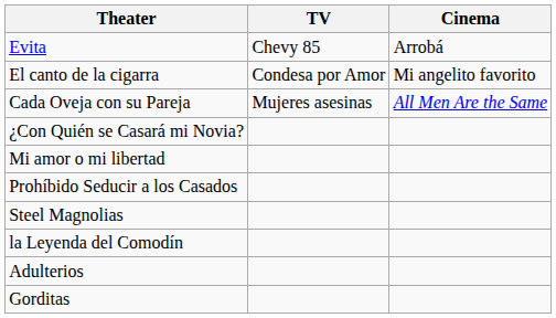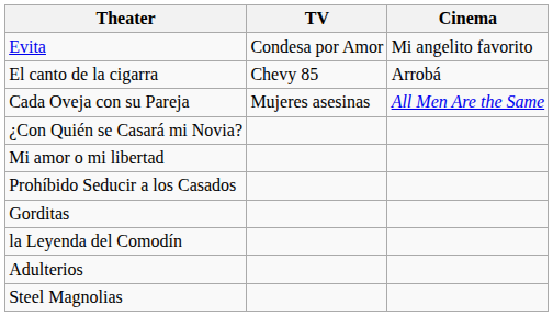 <table class="wikitable">
 <tr>
 <th>Theater</th>
 <th>TV</th>
 <th>Cinema</th>
 </tr>
 <tr>
 <td><a href='#'>Evita</a></td>
-<td>Chevy 85</td>
-<td>Arrobá</td>
+<td>Condesa por Amor</td>
+<td>Mi angelito favorito</td>
 </tr>
 <tr>
 <td>El canto de la cigarra</td>
-<td>Condesa por Amor</td>
-<td>Mi angelito favorito</td>
+<td>Chevy 85</td>
+<td>Arrobá</td>
 </tr>
 <tr>
 <td>Cada Oveja con su Pareja</td>
 <td>Mujeres asesinas</td>
 <td><a href='#'><em>All Men Are the Same</em></a></td>
 </tr>
 <tr>
 <td>¿Con Quién se Casará mi Novia?</td>
 <td></td>
 <td></td>
 </tr>
 <tr>
 <td>Mi amor o mi libertad</td>
 <td></td>
 <td></td>
 </tr>
 <tr>
 <td>Prohíbido Seducir a los Casados</td>
 <td></td>
 <td></td>
 </tr>
 <tr>
-<td>Steel Magnolias</td>
+<td>Gorditas</td>
 <td></td>
 <td></td>
 </tr>
 <tr>
 <td>la Leyenda del Comodín</td>
 <td></td>
 <td></td>
 </tr>
 <tr>
 <td>Adulterios</td>
 <td></td>
 <td></td>
 </tr>
 <tr>
-<td>Gorditas</td>
+<td>Steel Magnolias</td>
 <td></td>
 <td></td>
 </tr>
 </table>
